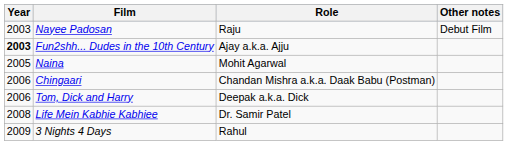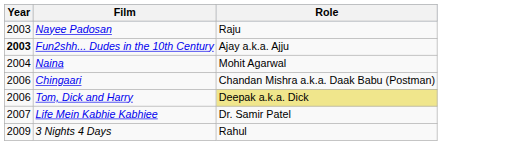 <table class="wikitable sortable plainrowheaders">
 <tr style="background:#b0c4de; text-align:center;">
 <th>Year</th>
 <th>Film</th>
 <th>Role</th>
-<th>Other notes</th>
 </tr>
 <tr>
 <td>2003</td>
 <td><em><a href='#'>Nayee Padosan</a></em></td>
 <td>Raju</td>
-<td>Debut Film</td>
 </tr>
 <tr>
 <td><strong>2003</strong></td>
 <td><em><a href='#'>Fun2shh... Dudes in the 10th Century</a></em></td>
 <td>Ajay a.k.a. Ajju</td>
-<td></td>
 </tr>
 <tr>
-<td>2005</td>
+<td>2004</td>
 <td><em><a href='#'>Naina</a></em></td>
 <td>Mohit Agarwal</td>
-<td></td>
 </tr>
 <tr>
 <td>2006</td>
 <td><em><a href='#'>Chingaari</a></em></td>
 <td>Chandan Mishra a.k.a. Daak Babu (Postman)</td>
-<td></td>
 </tr>
 <tr>
 <td>2006</td>
 <td><em><a href='#'>Tom, Dick and Harry</a></em></td>
-<td>Deepak a.k.a. Dick</td>
-<td></td>
+<td style="background: khaki;">Deepak a.k.a. Dick</td>
 </tr>
 <tr>
-<td>2008</td>
+<td>2007</td>
 <td><em><a href='#'>Life Mein Kabhie Kabhiee</a></em></td>
 <td>Dr. Samir Patel</td>
-<td></td>
 </tr>
 <tr>
 <td>2009</td>
 <td><em>3 Nights 4 Days</em></td>
 <td>Rahul</td>
-<td></td>
 </tr>
 </table>
